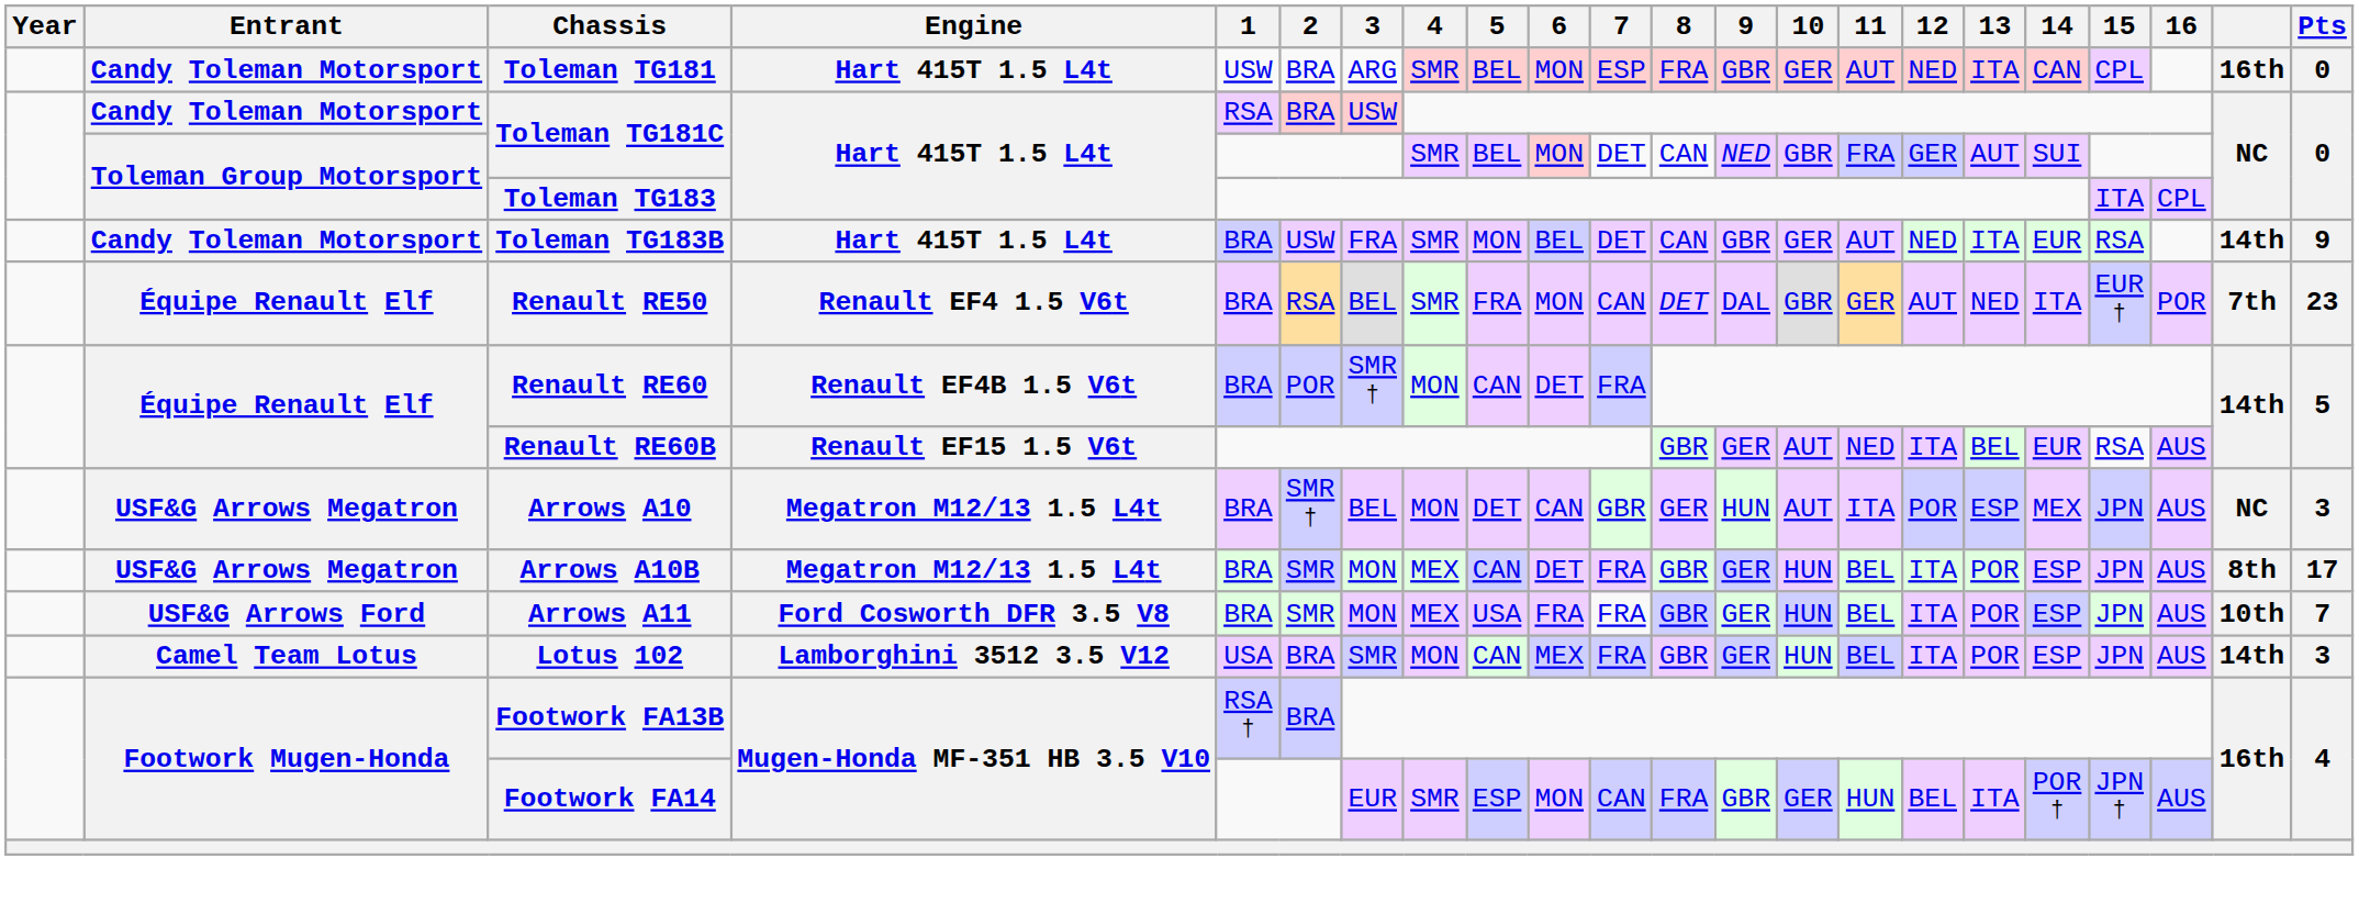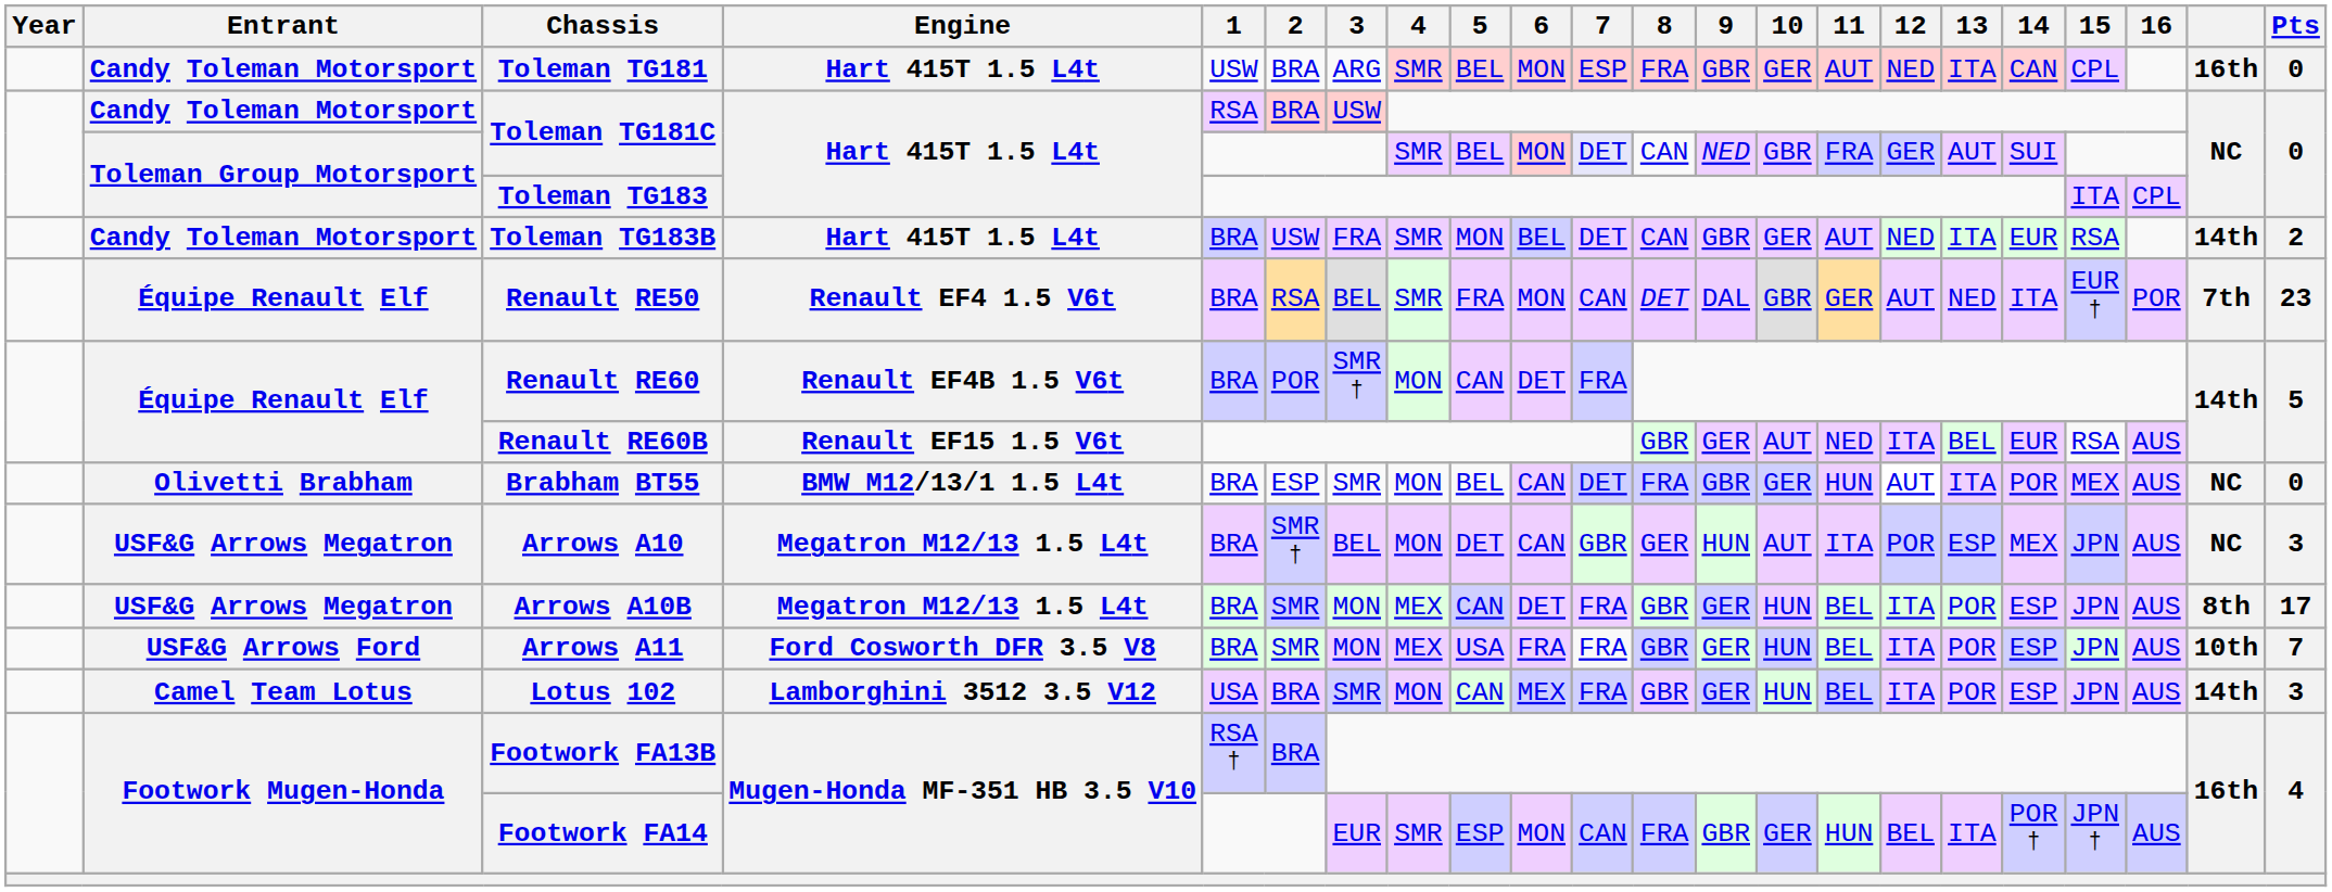 <table class="wikitable" style="text-align:center; font-size:85%">
 <tr>
 <th>Year</th>
 <th>Entrant</th>
 <th>Chassis</th>
 <th>Engine</th>
 <th>1</th>
 <th>2</th>
 <th>3</th>
 <th>4</th>
 <th>5</th>
 <th>6</th>
 <th>7</th>
 <th>8</th>
 <th>9</th>
 <th>10</th>
 <th>11</th>
 <th>12</th>
 <th>13</th>
 <th>14</th>
 <th>15</th>
 <th>16</th>
 <th></th>
 <th><a href='#'>Pts</a></th>
 </tr>
 <tr>
 <td></td>
 <th nowrap><a href='#'>Candy</a> <a href='#'>Toleman Motorsport</a></th>
 <th nowrap><a href='#'>Toleman</a> <a href='#'>TG181</a></th>
 <th nowrap><a href='#'>Hart</a> 415T 1.5 <a href='#'>L4</a><a href='#'>t</a></th>
 <td><a href='#'>USW</a></td>
 <td><a href='#'>BRA</a></td>
 <td><a href='#'>ARG</a></td>
 <td style="background:#FFCFCF;"><a href='#'>SMR</a><br></td>
 <td style="background:#FFCFCF;"><a href='#'>BEL</a><br></td>
 <td style="background:#FFCFCF;"><a href='#'>MON</a><br></td>
 <td style="background:#FFCFCF;"><a href='#'>ESP</a><br></td>
 <td style="background:#FFCFCF;"><a href='#'>FRA</a><br></td>
 <td style="background:#FFCFCF;"><a href='#'>GBR</a><br></td>
 <td style="background:#FFCFCF;"><a href='#'>GER</a><br></td>
 <td style="background:#FFCFCF;"><a href='#'>AUT</a><br></td>
 <td style="background:#FFCFCF;"><a href='#'>NED</a><br></td>
 <td style="background:#FFCFCF;"><a href='#'>ITA</a><br></td>
 <td style="background:#FFCFCF;"><a href='#'>CAN</a><br></td>
 <td style="background:#EFCFFF;"><a href='#'>CPL</a><br></td>
 <td></td>
 <th>16th</th>
 <th>0</th>
 </tr>
 <tr>
 <td rowspan="3"></td>
 <th><a href='#'>Candy</a> <a href='#'>Toleman Motorsport</a></th>
 <th rowspan="2"><a href='#'>Toleman</a> <a href='#'>TG181C</a></th>
 <th rowspan="3"><a href='#'>Hart</a> 415T 1.5 <a href='#'>L4</a><a href='#'>t</a></th>
 <td style="background:#EFCFFF;"><a href='#'>RSA</a><br></td>
 <td style="background:#FFCFCF;"><a href='#'>BRA</a><br></td>
 <td style="background:#FFCFCF;"><a href='#'>USW</a><br></td>
 <td colspan="13"></td>
 <th rowspan="3">NC</th>
 <th rowspan="3">0</th>
 </tr>
 <tr>
 <th rowspan="2" nowrap=""><a href='#'>Toleman Group Motorsport</a></th>
 <td colspan="3"></td>
 <td style="background:#EFCFFF;"><a href='#'>SMR</a><br></td>
 <td style="background:#EFCFFF;"><a href='#'>BEL</a><br></td>
 <td style="background:#FFCFCF;"><a href='#'>MON</a><br></td>
-<td><a href='#'>DET</a></td>
+<td style="background: lavender;"><a href='#'>DET</a></td>
 <td><a href='#'>CAN</a></td>
 <td style="background:#EFCFFF;"><em><a href='#'>NED</a></em><br></td>
 <td style="background:#EFCFFF;"><a href='#'>GBR</a><br></td>
 <td style="background:#CFCFFF;"><a href='#'>FRA</a><br></td>
 <td style="background:#CFCFFF;"><a href='#'>GER</a><br></td>
 <td style="background:#EFCFFF;"><a href='#'>AUT</a><br></td>
 <td style="background:#EFCFFF;"><a href='#'>SUI</a><br></td>
 <td colspan="2"></td>
 </tr>
 <tr>
 <th nowrap><a href='#'>Toleman</a> <a href='#'>TG183</a></th>
 <td colspan=14></td>
 <td style="background:#EFCFFF;"><a href='#'>ITA</a><br></td>
 <td style="background:#EFCFFF;"><a href='#'>CPL</a><br></td>
 </tr>
 <tr>
 <td></td>
 <th nowrap><a href='#'>Candy</a> <a href='#'>Toleman Motorsport</a></th>
 <th nowrap><a href='#'>Toleman</a> <a href='#'>TG183B</a></th>
 <th nowrap><a href='#'>Hart</a> 415T 1.5 <a href='#'>L4</a><a href='#'>t</a></th>
 <td style="background:#CFCFFF;"><a href='#'>BRA</a><br></td>
 <td style="background:#EFCFFF;"><a href='#'>USW</a><br></td>
 <td style="background:#EFCFFF;"><a href='#'>FRA</a><br></td>
 <td style="background:#EFCFFF;"><a href='#'>SMR</a><br></td>
 <td style="background:#EFCFFF;"><a href='#'>MON</a><br></td>
 <td style="background:#CFCFFF;"><a href='#'>BEL</a><br></td>
 <td style="background:#EFCFFF;"><a href='#'>DET</a><br></td>
 <td style="background:#EFCFFF;"><a href='#'>CAN</a><br></td>
 <td style="background:#EFCFFF;"><a href='#'>GBR</a><br></td>
 <td style="background:#EFCFFF;"><a href='#'>GER</a><br></td>
 <td style="background:#EFCFFF;"><a href='#'>AUT</a><br></td>
 <td style="background:#DFFFDF;"><a href='#'>NED</a><br></td>
 <td style="background:#DFFFDF;"><a href='#'>ITA</a><br></td>
 <td style="background:#DFFFDF;"><a href='#'>EUR</a><br></td>
 <td style="background:#DFFFDF;"><a href='#'>RSA</a><br></td>
 <td></td>
 <th>14th</th>
-<th>9</th>
+<th>2</th>
 </tr>
 <tr>
 <td></td>
 <th nowrap><a href='#'>Équipe Renault</a> <a href='#'>Elf</a></th>
 <th nowrap><a href='#'>Renault</a> <a href='#'>RE50</a></th>
 <th nowrap><a href='#'>Renault</a> EF4 1.5 <a href='#'>V6</a><a href='#'>t</a></th>
 <td style="background:#EFCFFF;"><a href='#'>BRA</a><br></td>
 <td style="background:#FFDF9F;"><a href='#'>RSA</a><br></td>
 <td style="background:#DFDFDF;"><a href='#'>BEL</a><br></td>
 <td style="background:#DFFFDF;"><a href='#'>SMR</a><br></td>
 <td style="background:#EFCFFF;"><a href='#'>FRA</a><br></td>
 <td style="background:#EFCFFF;"><a href='#'>MON</a><br></td>
 <td style="background:#EFCFFF;"><a href='#'>CAN</a><br></td>
 <td style="background:#EFCFFF;"><em><a href='#'>DET</a></em><br></td>
 <td style="background:#EFCFFF;"><a href='#'>DAL</a><br></td>
 <td style="background:#DFDFDF;"><a href='#'>GBR</a><br></td>
 <td style="background:#FFDF9F;"><a href='#'>GER</a><br></td>
 <td style="background:#EFCFFF;"><a href='#'>AUT</a><br></td>
 <td style="background:#EFCFFF;"><a href='#'>NED</a><br></td>
 <td style="background:#EFCFFF;"><a href='#'>ITA</a><br></td>
 <td style="background:#CFCFFF;"><a href='#'>EUR</a><br><sup>†</sup></td>
 <td style="background:#EFCFFF;"><a href='#'>POR</a><br></td>
 <th>7th</th>
 <th>23</th>
 </tr>
 <tr>
 <td rowspan=2></td>
 <th rowspan=2 nowrap><a href='#'>Équipe Renault</a> <a href='#'>Elf</a></th>
 <th nowrap><a href='#'>Renault</a> <a href='#'>RE60</a></th>
 <th nowrap><a href='#'>Renault</a> EF4B 1.5 <a href='#'>V6</a><a href='#'>t</a></th>
 <td style="background:#CFCFFF;"><a href='#'>BRA</a><br></td>
 <td style="background:#CFCFFF;"><a href='#'>POR</a><br></td>
 <td style="background:#CFCFFF;"><a href='#'>SMR</a><br><sup>†</sup></td>
 <td style="background:#DFFFDF;"><a href='#'>MON</a><br></td>
 <td style="background:#EFCFFF;"><a href='#'>CAN</a><br></td>
 <td style="background:#EFCFFF;"><a href='#'>DET</a><br></td>
 <td style="background:#CFCFFF;"><a href='#'>FRA</a><br></td>
 <td colspan=9></td>
 <th rowspan=2>14th</th>
 <th rowspan=2>5</th>
 </tr>
 <tr>
 <th nowrap><a href='#'>Renault</a> <a href='#'>RE60B</a></th>
 <th nowrap><a href='#'>Renault</a> EF15 1.5 <a href='#'>V6</a><a href='#'>t</a></th>
 <td colspan=7></td>
 <td style="background:#DFFFDF;"><a href='#'>GBR</a><br></td>
 <td style="background:#EFCFFF;"><a href='#'>GER</a><br></td>
 <td style="background:#EFCFFF;"><a href='#'>AUT</a><br></td>
 <td style="background:#EFCFFF;"><a href='#'>NED</a><br></td>
 <td style="background:#EFCFFF;"><a href='#'>ITA</a><br></td>
 <td style="background:#DFFFDF;"><a href='#'>BEL</a><br></td>
 <td style="background:#EFCFFF;"><a href='#'>EUR</a><br></td>
 <td><a href='#'>RSA</a></td>
 <td style="background:#EFCFFF;"><a href='#'>AUS</a><br></td>
+</tr>
+<tr>
+<td></td>
+<th nowrap><a href='#'>Olivetti</a> <a href='#'>Brabham</a></th>
+<th nowrap><a href='#'>Brabham</a> <a href='#'>BT55</a></th>
+<th nowrap><a href='#'>BMW M12</a>/13/1 1.5 <a href='#'>L4</a><a href='#'>t</a></th>
+<td><a href='#'>BRA</a></td>
+<td><a href='#'>ESP</a></td>
+<td><a href='#'>SMR</a></td>
+<td><a href='#'>MON</a></td>
+<td><a href='#'>BEL</a></td>
+<td style="background:#EFCFFF;"><a href='#'>CAN</a><br></td>
+<td style="background:#CFCFFF;"><a href='#'>DET</a><br></td>
+<td style="background:#CFCFFF;"><a href='#'>FRA</a><br></td>
+<td style="background:#CFCFFF;"><a href='#'>GBR</a><br></td>
+<td style="background:#CFCFFF;"><a href='#'>GER</a><br></td>
+<td style="background:#EFCFFF;"><a href='#'>HUN</a><br></td>
+<td style="background:#FFFFFF;"><a href='#'>AUT</a><br></td>
+<td style="background:#EFCFFF;"><a href='#'>ITA</a><br></td>
+<td style="background:#EFCFFF;"><a href='#'>POR</a><br></td>
+<td style="background:#EFCFFF;"><a href='#'>MEX</a><br></td>
+<td style="background:#EFCFFF;"><a href='#'>AUS</a><br></td>
+<th>NC</th>
+<th>0</th>
 </tr>
 <tr>
 <td></td>
 <th nowrap><a href='#'>USF&G</a> <a href='#'>Arrows</a> <a href='#'>Megatron</a></th>
 <th nowrap><a href='#'>Arrows</a> <a href='#'>A10</a></th>
 <th nowrap><a href='#'>Megatron M12/13</a> 1.5 <a href='#'>L4</a><a href='#'>t</a></th>
 <td style="background:#EFCFFF;"><a href='#'>BRA</a><br></td>
 <td style="background:#CFCFFF;"><a href='#'>SMR</a><br><sup>†</sup></td>
 <td style="background:#EFCFFF;"><a href='#'>BEL</a><br></td>
 <td style="background:#EFCFFF;"><a href='#'>MON</a><br></td>
 <td style="background:#EFCFFF;"><a href='#'>DET</a><br></td>
 <td style="background:#EFCFFF;"><a href='#'>CAN</a><br></td>
 <td style="background:#DFFFDF;"><a href='#'>GBR</a><br></td>
 <td style="background:#EFCFFF;"><a href='#'>GER</a><br></td>
 <td style="background:#DFFFDF;"><a href='#'>HUN</a><br></td>
 <td style="background:#EFCFFF;"><a href='#'>AUT</a><br></td>
 <td style="background:#EFCFFF;"><a href='#'>ITA</a><br></td>
 <td style="background:#CFCFFF;"><a href='#'>POR</a><br></td>
 <td style="background:#CFCFFF;"><a href='#'>ESP</a><br></td>
 <td style="background:#EFCFFF;"><a href='#'>MEX</a><br></td>
 <td style="background:#CFCFFF;"><a href='#'>JPN</a><br></td>
 <td style="background:#EFCFFF;"><a href='#'>AUS</a><br></td>
 <th>NC</th>
 <th>3</th>
 </tr>
 <tr>
 <td></td>
 <th nowrap><a href='#'>USF&G</a> <a href='#'>Arrows</a> <a href='#'>Megatron</a></th>
 <th nowrap><a href='#'>Arrows</a> <a href='#'>A10B</a></th>
 <th nowrap><a href='#'>Megatron M12/13</a> 1.5 <a href='#'>L4</a><a href='#'>t</a></th>
 <td style="background:#DFFFDF;"><a href='#'>BRA</a><br></td>
 <td style="background:#CFCFFF;"><a href='#'>SMR</a><br></td>
 <td style="background:#DFFFDF;"><a href='#'>MON</a><br></td>
 <td style="background:#DFFFDF;"><a href='#'>MEX</a><br></td>
 <td style="background:#CFCFFF;"><a href='#'>CAN</a><br></td>
 <td style="background:#EFCFFF;"><a href='#'>DET</a><br></td>
 <td style="background:#EFCFFF;"><a href='#'>FRA</a><br></td>
 <td style="background:#DFFFDF;"><a href='#'>GBR</a><br></td>
 <td style="background:#CFCFFF;"><a href='#'>GER</a><br></td>
 <td style="background:#EFCFFF;"><a href='#'>HUN</a><br></td>
 <td style="background:#DFFFDF;"><a href='#'>BEL</a><br></td>
 <td style="background:#DFFFDF;"><a href='#'>ITA</a><br></td>
 <td style="background:#DFFFDF;"><a href='#'>POR</a><br></td>
 <td style="background:#EFCFFF;"><a href='#'>ESP</a><br></td>
 <td style="background:#EFCFFF;"><a href='#'>JPN</a><br></td>
 <td style="background:#EFCFFF;"><a href='#'>AUS</a><br></td>
 <th>8th</th>
 <th>17</th>
 </tr>
 <tr>
 <td></td>
 <th nowrap><a href='#'>USF&G</a> <a href='#'>Arrows</a> <a href='#'>Ford</a></th>
 <th nowrap><a href='#'>Arrows</a> <a href='#'>A11</a></th>
 <th nowrap><a href='#'>Ford Cosworth DFR</a> 3.5 <a href='#'>V8</a></th>
 <td style="background:#DFFFDF;"><a href='#'>BRA</a><br></td>
 <td style="background:#DFFFDF;"><a href='#'>SMR</a><br></td>
 <td style="background:#EFCFFF;"><a href='#'>MON</a><br></td>
 <td style="background:#EFCFFF;"><a href='#'>MEX</a><br></td>
 <td style="background:#EFCFFF;"><a href='#'>USA</a><br></td>
 <td style="background:#EFCFFF;"><a href='#'>FRA</a><br></td>
 <td><a href='#'>FRA</a></td>
 <td style="background:#CFCFFF;"><a href='#'>GBR</a><br></td>
 <td style="background:#DFFFDF;"><a href='#'>GER</a><br></td>
 <td style="background:#CFCFFF;"><a href='#'>HUN</a><br></td>
 <td style="background:#DFFFDF;"><a href='#'>BEL</a><br></td>
 <td style="background:#EFCFFF;"><a href='#'>ITA</a><br></td>
 <td style="background:#EFCFFF;"><a href='#'>POR</a><br></td>
 <td style="background:#CFCFFF;"><a href='#'>ESP</a><br></td>
 <td style="background:#DFFFDF;"><a href='#'>JPN</a><br></td>
 <td style="background:#EFCFFF;"><a href='#'>AUS</a><br></td>
 <th>10th</th>
 <th>7</th>
 </tr>
 <tr>
 <td></td>
 <th nowrap><a href='#'>Camel</a> <a href='#'>Team Lotus</a></th>
 <th nowrap><a href='#'>Lotus</a> <a href='#'>102</a></th>
 <th nowrap><a href='#'>Lamborghini</a> 3512 3.5 <a href='#'>V12</a></th>
 <td style="background:#EFCFFF;"><a href='#'>USA</a><br></td>
 <td style="background:#EFCFFF;"><a href='#'>BRA</a><br></td>
 <td style="background:#CFCFFF;"><a href='#'>SMR</a><br></td>
 <td style="background:#EFCFFF;"><a href='#'>MON</a><br></td>
 <td style="background:#DFFFDF;"><a href='#'>CAN</a><br></td>
 <td style="background:#CFCFFF;"><a href='#'>MEX</a><br></td>
 <td style="background:#CFCFFF;"><a href='#'>FRA</a><br></td>
 <td style="background:#EFCFFF;"><a href='#'>GBR</a><br></td>
 <td style="background:#CFCFFF;"><a href='#'>GER</a><br></td>
 <td style="background:#DFFFDF;"><a href='#'>HUN</a><br></td>
 <td style="background:#CFCFFF;"><a href='#'>BEL</a><br></td>
 <td style="background:#EFCFFF;"><a href='#'>ITA</a><br></td>
 <td style="background:#EFCFFF;"><a href='#'>POR</a><br></td>
 <td style="background:#EFCFFF;"><a href='#'>ESP</a><br></td>
 <td style="background:#EFCFFF;"><a href='#'>JPN</a><br></td>
 <td style="background:#EFCFFF;"><a href='#'>AUS</a><br></td>
 <th>14th</th>
 <th>3</th>
 </tr>
 <tr>
 <td rowspan="2"></td>
 <th rowspan="2" nowrap><a href='#'>Footwork</a> <a href='#'>Mugen-Honda</a></th>
 <th nowrap><a href='#'>Footwork</a> <a href='#'>FA13B</a></th>
 <th rowspan="2" nowrap><a href='#'>Mugen-Honda</a> MF-351 HB 3.5 <a href='#'>V10</a></th>
 <td style="background:#CFCFFF;"><a href='#'>RSA</a><br><sup>†</sup></td>
 <td style="background:#CFCFFF;"><a href='#'>BRA</a><br></td>
 <td colspan=14></td>
 <th rowspan="2">16th</th>
 <th rowspan="2">4</th>
 </tr>
 <tr>
 <th nowrap><a href='#'>Footwork</a> <a href='#'>FA14</a></th>
 <td colspan=2></td>
 <td style="background:#EFCFFF;"><a href='#'>EUR</a><br></td>
 <td style="background:#EFCFFF;"><a href='#'>SMR</a><br></td>
 <td style="background:#CFCFFF;"><a href='#'>ESP</a><br></td>
 <td style="background:#EFCFFF;"><a href='#'>MON</a><br></td>
 <td style="background:#CFCFFF;"><a href='#'>CAN</a><br></td>
 <td style="background:#CFCFFF;"><a href='#'>FRA</a><br></td>
 <td style="background:#DFFFDF;"><a href='#'>GBR</a><br></td>
 <td style="background:#CFCFFF;"><a href='#'>GER</a><br></td>
 <td style="background:#DFFFDF;"><a href='#'>HUN</a><br></td>
 <td style="background:#EFCFFF;"><a href='#'>BEL</a><br></td>
 <td style="background:#EFCFFF;"><a href='#'>ITA</a><br></td>
 <td style="background:#CFCFFF;"><a href='#'>POR</a><br><sup>†</sup></td>
 <td style="background:#CFCFFF;"><a href='#'>JPN</a><br><sup>†</sup></td>
 <td style="background:#CFCFFF;"><a href='#'>AUS</a><br></td>
 </tr>
 <tr>
 <th colspan="22"></th>
 </tr>
 </table>
